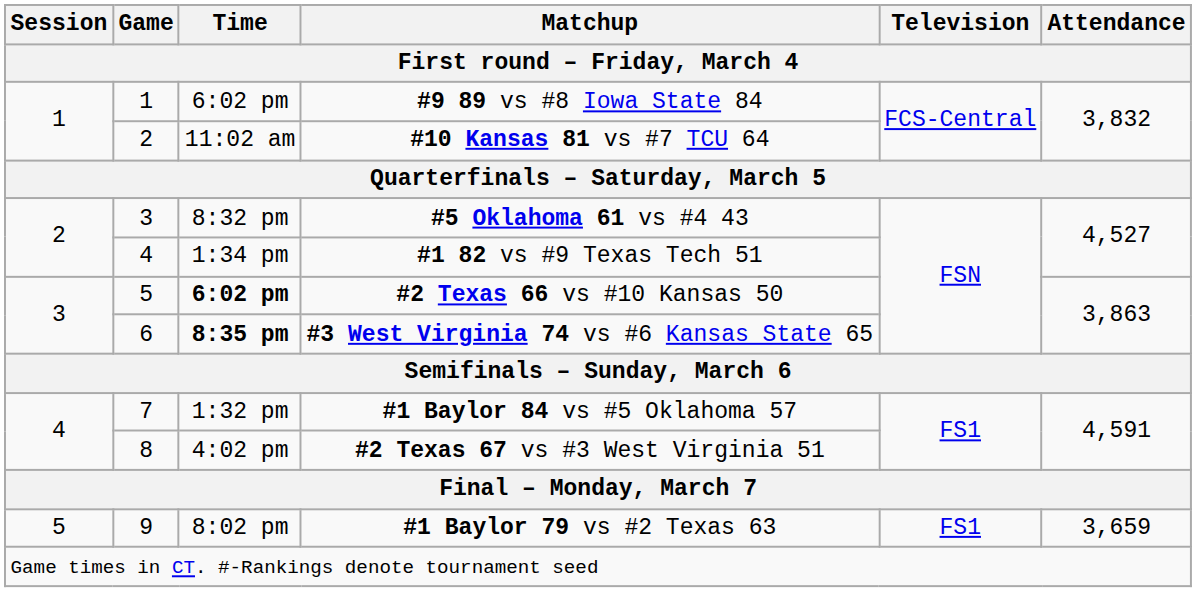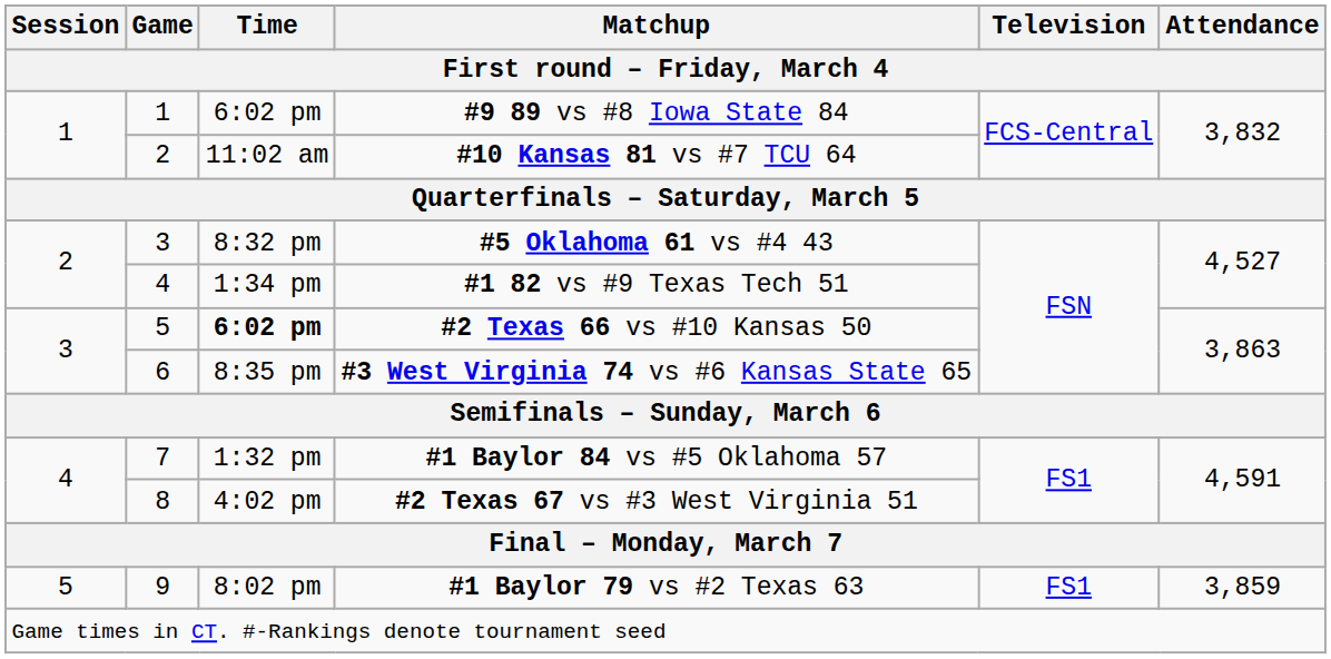 <table class="wikitable" style="white-space:nowrap; font-size:90%;text-align:center">
 <tr>
 <th>Session</th>
 <th>Game</th>
 <th>Time</th>
 <th>Matchup</th>
 <th>Television</th>
 <th>Attendance</th>
 </tr>
 <tr>
 <th colspan=6>First round – Friday, March 4</th>
 </tr>
 <tr>
 <td rowspan=2>1</td>
 <td>1</td>
 <td>6:02 pm</td>
 <td><strong>#9  89</strong> vs #8 <a href='#'>Iowa State</a> 84</td>
 <td rowspan=2><a href='#'>FCS-Central</a></td>
 <td rowspan=2>3,832</td>
 </tr>
 <tr>
 <td>2</td>
 <td>11:02 am</td>
 <td><strong>#10 <a href='#'>Kansas</a> 81</strong> vs #7 <a href='#'>TCU</a> 64</td>
 </tr>
 <tr>
 <th colspan=6>Quarterfinals – Saturday, March 5</th>
 </tr>
 <tr>
 <td rowspan=2>2</td>
 <td>3</td>
 <td>8:32 pm</td>
 <td><strong>#5 <a href='#'>Oklahoma</a> 61</strong> vs #4  43</td>
 <td rowspan=4><a href='#'>FSN</a></td>
 <td rowspan=2>4,527</td>
 </tr>
 <tr>
 <td>4</td>
 <td>1:34 pm</td>
 <td><strong>#1  82</strong> vs #9 Texas Tech 51</td>
 </tr>
 <tr>
 <td rowspan=2>3</td>
 <td>5</td>
 <td><strong>6:02 pm</strong></td>
 <td><strong>#2 <a href='#'>Texas</a> 66</strong> vs #10 Kansas 50</td>
 <td rowspan=2>3,863</td>
 </tr>
 <tr>
 <td>6</td>
-<td><strong>8:35 pm</strong></td>
+<td>8:35 pm</td>
 <td><strong>#3 <a href='#'>West Virginia</a> 74</strong> vs #6 <a href='#'>Kansas State</a> 65</td>
 </tr>
 <tr>
 <th colspan=6>Semifinals – Sunday, March 6</th>
 </tr>
 <tr>
 <td rowspan=2>4</td>
 <td>7</td>
 <td>1:32 pm</td>
 <td><strong>#1 Baylor 84</strong> vs #5 Oklahoma 57</td>
 <td rowspan=2><a href='#'>FS1</a></td>
 <td rowspan=2>4,591</td>
 </tr>
 <tr>
 <td>8</td>
 <td>4:02 pm</td>
 <td><strong>#2 Texas 67</strong> vs #3 West Virginia 51</td>
 </tr>
 <tr>
 <th colspan=6>Final – Monday, March 7</th>
 </tr>
 <tr>
 <td>5</td>
 <td>9</td>
 <td>8:02 pm</td>
 <td><strong>#1 Baylor 79</strong> vs #2 Texas 63</td>
 <td><a href='#'>FS1</a></td>
-<td>3,659</td>
+<td>3,859</td>
 </tr>
 <tr align=left>
 <td colspan=6><small>Game times in <a href='#'>CT</a>. #-Rankings denote tournament seed</small></td>
 </tr>
 </table>
